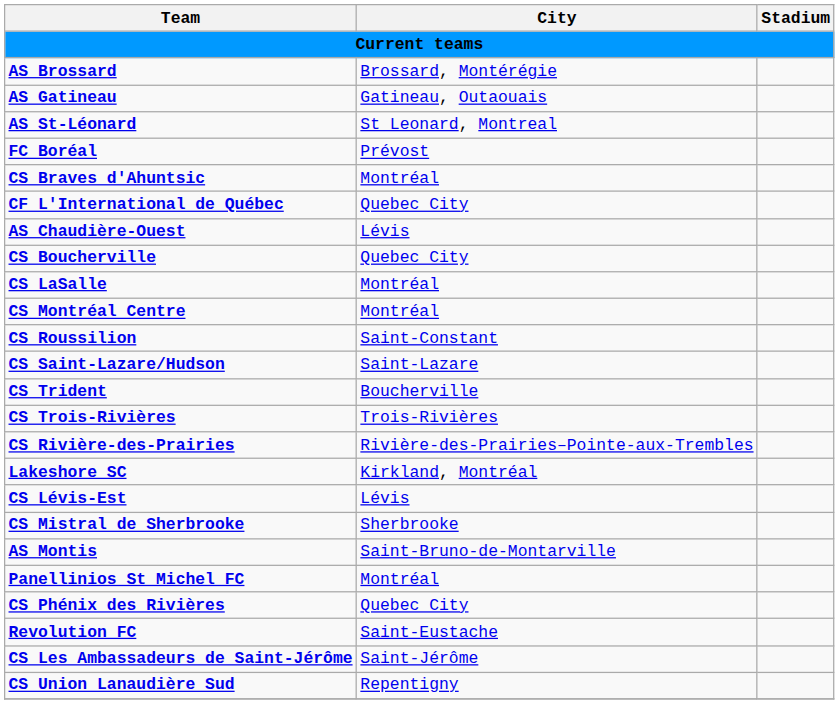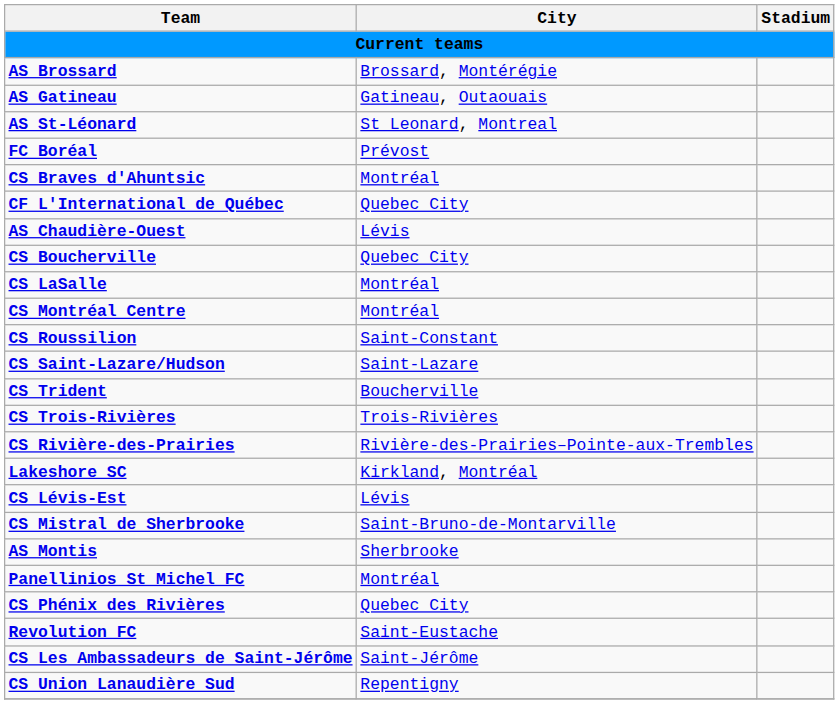 <table class="wikitable" style="text-align:left">
 <tr>
 <th style="background:">Team</th>
 <th style="background:">City</th>
 <th style="background:">Stadium</th>
 </tr>
 <tr>
 <th style="background:#0099FF" colspan="6"><span><strong>Current teams</strong></span></th>
 </tr>
 <tr>
 <td><strong><a href='#'>AS Brossard</a></strong></td>
 <td><a href='#'>Brossard</a>, <a href='#'>Montérégie</a></td>
 <td></td>
 </tr>
 <tr>
 <td><strong><a href='#'>AS Gatineau</a></strong></td>
 <td><a href='#'>Gatineau</a>, <a href='#'>Outaouais</a></td>
 <td></td>
 </tr>
 <tr>
 <td><strong><a href='#'>AS St-Léonard</a></strong></td>
 <td><a href='#'>St Leonard</a>, <a href='#'>Montreal</a></td>
 <td></td>
 </tr>
 <tr>
 <td><strong><a href='#'>FC Boréal</a></strong></td>
 <td><a href='#'>Prévost</a></td>
 <td></td>
 </tr>
 <tr>
 <td><strong><a href='#'>CS Braves d'Ahuntsic</a></strong></td>
 <td><a href='#'>Montréal</a></td>
 <td></td>
 </tr>
 <tr>
 <td><strong><a href='#'>CF L'International de Québec</a></strong></td>
 <td><a href='#'>Quebec City</a></td>
 <td></td>
 </tr>
 <tr>
 <td><strong><a href='#'>AS Chaudière-Ouest</a></strong></td>
 <td><a href='#'>Lévis</a></td>
 <td></td>
 </tr>
 <tr>
 <td><strong><a href='#'>CS Boucherville</a></strong></td>
 <td><a href='#'>Quebec City</a></td>
 <td></td>
 </tr>
 <tr>
 <td><strong><a href='#'>CS LaSalle</a></strong></td>
 <td><a href='#'>Montréal</a></td>
 <td></td>
 </tr>
 <tr>
 <td><strong><a href='#'>CS Montréal Centre</a></strong></td>
 <td><a href='#'>Montréal</a></td>
 <td></td>
 </tr>
 <tr>
 <td><strong><a href='#'>CS Roussilion</a></strong></td>
 <td><a href='#'>Saint-Constant</a></td>
 <td></td>
 </tr>
 <tr>
 <td><strong><a href='#'>CS Saint-Lazare/Hudson</a></strong></td>
 <td><a href='#'>Saint-Lazare</a></td>
 <td></td>
 </tr>
 <tr>
 <td><strong><a href='#'>CS Trident</a></strong></td>
 <td><a href='#'>Boucherville</a></td>
 <td></td>
 </tr>
 <tr>
 <td><strong><a href='#'>CS Trois-Rivières</a></strong></td>
 <td><a href='#'>Trois-Rivières</a></td>
 <td></td>
 </tr>
 <tr>
 <td><strong><a href='#'>CS Rivière-des-Prairies</a></strong></td>
 <td><a href='#'>Rivière-des-Prairies–Pointe-aux-Trembles</a></td>
 <td></td>
 </tr>
 <tr>
 <td><strong><a href='#'>Lakeshore SC</a></strong></td>
 <td><a href='#'>Kirkland</a>, <a href='#'>Montréal</a></td>
 <td></td>
 </tr>
 <tr>
 <td><strong><a href='#'>CS Lévis-Est</a></strong></td>
 <td><a href='#'>Lévis</a></td>
 <td></td>
 </tr>
 <tr>
 <td><strong><a href='#'>CS Mistral de Sherbrooke</a></strong></td>
-<td><a href='#'>Sherbrooke</a></td>
+<td><a href='#'>Saint-Bruno-de-Montarville</a></td>
 <td></td>
 </tr>
 <tr>
 <td><strong><a href='#'>AS Montis</a></strong></td>
-<td><a href='#'>Saint-Bruno-de-Montarville</a></td>
+<td><a href='#'>Sherbrooke</a></td>
 <td></td>
 </tr>
 <tr>
 <td><strong><a href='#'>Panellinios St Michel FC</a></strong></td>
 <td><a href='#'>Montréal</a></td>
 <td></td>
 </tr>
 <tr>
 <td><strong><a href='#'>CS Phénix des Rivières</a></strong></td>
 <td><a href='#'>Quebec City</a></td>
 <td></td>
 </tr>
 <tr>
 <td><strong><a href='#'>Revolution FC</a></strong></td>
 <td><a href='#'>Saint-Eustache</a></td>
 <td></td>
 </tr>
 <tr>
 <td><strong><a href='#'>CS Les Ambassadeurs de Saint-Jérôme</a></strong></td>
 <td><a href='#'>Saint-Jérôme</a></td>
 <td></td>
 </tr>
 <tr>
 <td><strong><a href='#'>CS Union Lanaudière Sud</a></strong></td>
 <td><a href='#'>Repentigny</a></td>
 <td></td>
 </tr>
 <tr>
 </tr>
 </table>
